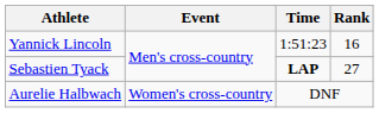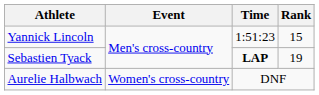 <table class="wikitable" style="font-size:90%">
 <tr>
 <th>Athlete</th>
 <th>Event</th>
 <th>Time</th>
 <th>Rank</th>
 </tr>
 <tr align=center>
 <td align=left><a href='#'>Yannick Lincoln</a></td>
 <td align=left rowspan=2><a href='#'>Men's cross-country</a></td>
 <td>1:51:23</td>
-<td>16</td>
+<td>15</td>
 </tr>
 <tr align=center>
 <td align=left><a href='#'>Sebastien Tyack</a></td>
 <td><strong>LAP</strong></td>
-<td>27</td>
+<td>19</td>
 </tr>
 <tr align=center>
 <td align=left><a href='#'>Aurelie Halbwach</a></td>
 <td align=left><a href='#'>Women's cross-country</a></td>
 <td colspan=2>DNF</td>
 </tr>
 </table>
